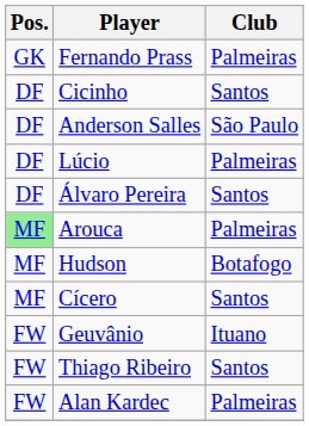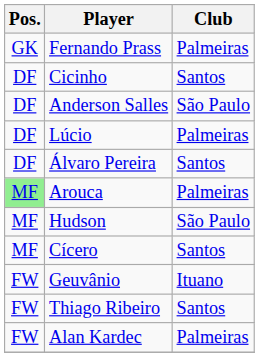 <table class="wikitable">
 <tr>
 <th>Pos.</th>
 <th>Player</th>
 <th>Club</th>
 </tr>
 <tr>
 <td style="text-align:center;" rowspan=><a href='#'>GK</a></td>
 <td> <a href='#'>Fernando Prass</a></td>
 <td><a href='#'>Palmeiras</a></td>
 </tr>
 <tr>
 <td style="text-align:center;" rowspan=><a href='#'>DF</a></td>
 <td> <a href='#'>Cicinho</a></td>
 <td><a href='#'>Santos</a></td>
 </tr>
 <tr>
 <td style="text-align:center;" rowspan=><a href='#'>DF</a></td>
 <td> <a href='#'>Anderson Salles</a></td>
 <td><a href='#'>São Paulo</a></td>
 </tr>
 <tr>
 <td style="text-align:center;" rowspan=><a href='#'>DF</a></td>
 <td> <a href='#'>Lúcio</a></td>
 <td><a href='#'>Palmeiras</a></td>
 </tr>
 <tr>
 <td style="text-align:center;" rowspan=><a href='#'>DF</a></td>
 <td> <a href='#'>Álvaro Pereira</a></td>
 <td><a href='#'>Santos</a></td>
 </tr>
 <tr>
 <td style="background: lightgreen; text-align:center;" rowspan=><a href='#'>MF</a></td>
 <td> <a href='#'>Arouca</a></td>
 <td><a href='#'>Palmeiras</a></td>
 </tr>
 <tr>
 <td style="text-align:center;" rowspan=><a href='#'>MF</a></td>
 <td> <a href='#'>Hudson</a></td>
-<td><a href='#'>Botafogo</a></td>
+<td><a href='#'>São Paulo</a></td>
 </tr>
 <tr>
 <td style="text-align:center;" rowspan=><a href='#'>MF</a></td>
 <td> <a href='#'>Cícero</a></td>
 <td><a href='#'>Santos</a></td>
 </tr>
 <tr>
 <td style="text-align:center;" rowspan=><a href='#'>FW</a></td>
 <td> <a href='#'>Geuvânio</a></td>
 <td><a href='#'>Ituano</a></td>
 </tr>
 <tr>
 <td style="text-align:center;" rowspan=><a href='#'>FW</a></td>
 <td> <a href='#'>Thiago Ribeiro</a></td>
 <td><a href='#'>Santos</a></td>
 </tr>
 <tr>
 <td style="text-align:center;" rowspan=><a href='#'>FW</a></td>
 <td> <a href='#'>Alan Kardec</a></td>
 <td><a href='#'>Palmeiras</a></td>
 </tr>
 <tr>
 </tr>
 </table>
